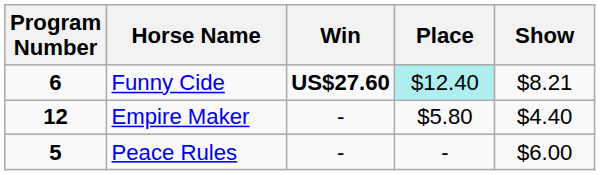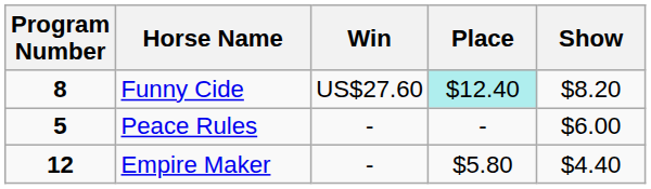 <table class="wikitable sortable" style="font-size:90%">
 <tr>
 <th width="58px">Program<br>Number</th>
 <th width="110px">Horse Name<br></th>
 <th width="58px">Win<br></th>
 <th width="58px">Place<br></th>
 <th width="58px">Show</th>
 </tr>
 <tr>
-<td align=center><strong>6</strong></td>
+<td align=center><strong>8</strong></td>
 <td><a href='#'>Funny Cide</a></td>
-<td align=center><strong>US$27.60</strong></td>
+<td align=center>US$27.60</td>
 <td align=center style="background: paleturquoise;">$12.40</td>
-<td align=center>$8.21</td>
+<td align=center>$8.20</td>
+</tr>
+<tr>
+<td align=center><strong>5</strong></td>
+<td><a href='#'>Peace Rules</a></td>
+<td align=center>-</td>
+<td align=center>-</td>
+<td align=center>$6.00</td>
 </tr>
 <tr>
 <td align=center><strong>12</strong></td>
 <td><a href='#'>Empire Maker</a></td>
 <td align=center>-</td>
 <td align=center>$5.80</td>
 <td align=center>$4.40</td>
 </tr>
-<tr>
-<td align=center><strong>5</strong></td>
-<td><a href='#'>Peace Rules</a></td>
-<td align=center>-</td>
-<td align=center>-</td>
-<td align=center>$6.00</td>
-</tr>
 </table>
